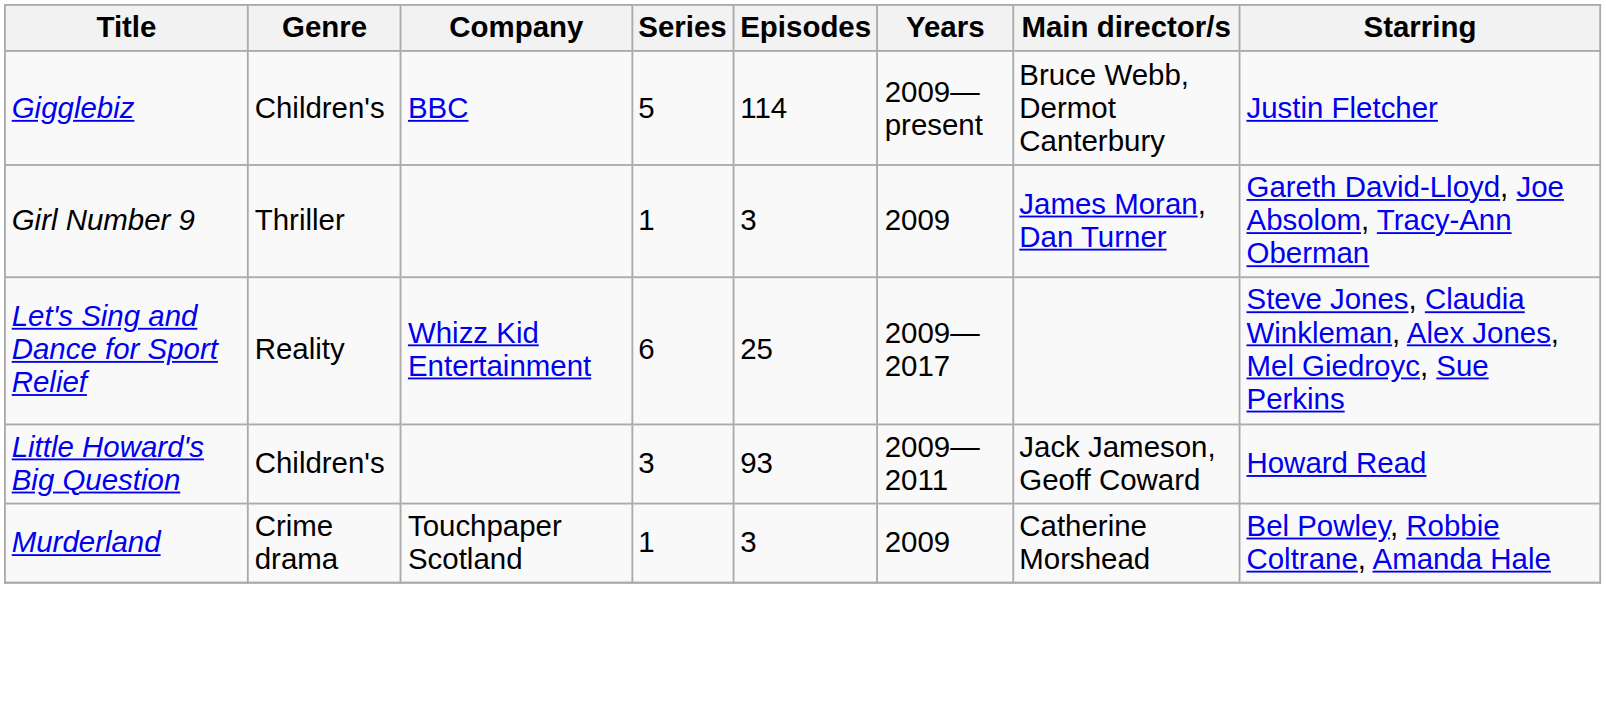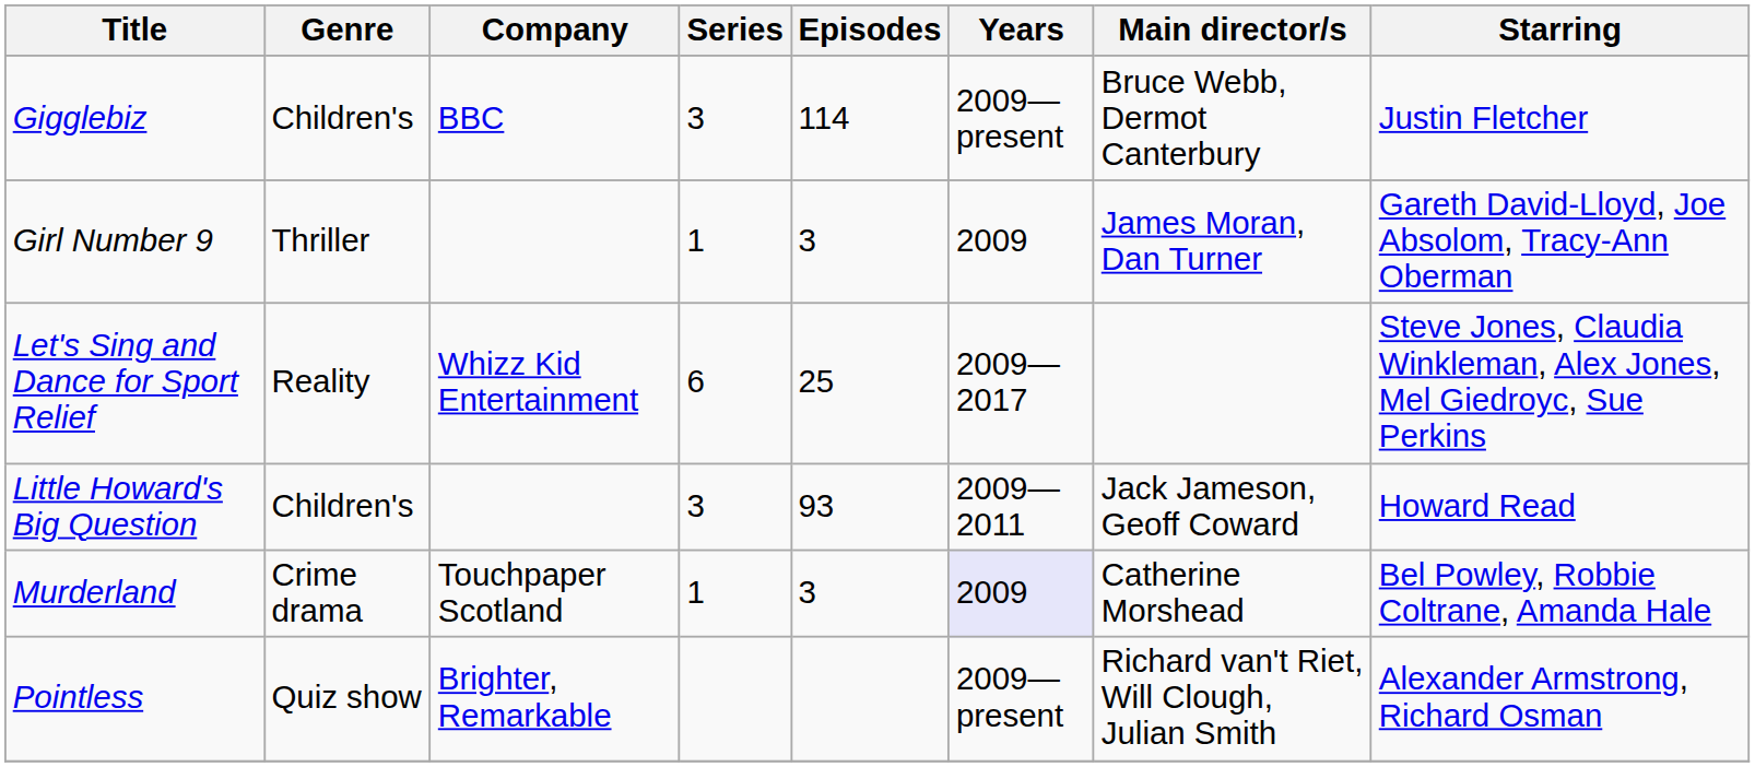 <table class="wikitable unsortable">
 <tr>
 <th>Title</th>
 <th>Genre</th>
 <th>Company</th>
 <th>Series</th>
 <th>Episodes</th>
 <th>Years</th>
 <th>Main director/s</th>
 <th>Starring</th>
 </tr>
 <tr>
 <td><em><a href='#'>Gigglebiz</a></em></td>
 <td>Children's</td>
 <td><a href='#'>BBC</a></td>
-<td>5</td>
+<td>3</td>
 <td>114</td>
 <td>2009—present</td>
 <td>Bruce Webb, Dermot Canterbury</td>
 <td><a href='#'>Justin Fletcher</a></td>
 </tr>
 <tr>
 <td><em>Girl Number 9</em></td>
 <td>Thriller</td>
 <td></td>
 <td>1</td>
 <td>3</td>
 <td>2009</td>
 <td><a href='#'>James Moran</a>, <a href='#'>Dan Turner</a></td>
 <td><a href='#'>Gareth David-Lloyd</a>, <a href='#'>Joe Absolom</a>, <a href='#'>Tracy-Ann Oberman</a></td>
 </tr>
 <tr>
 <td><em><a href='#'>Let's Sing and Dance for Sport Relief</a></em></td>
 <td>Reality</td>
 <td><a href='#'>Whizz Kid Entertainment</a></td>
 <td>6</td>
 <td>25</td>
 <td>2009—2017</td>
 <td></td>
 <td><a href='#'>Steve Jones</a>, <a href='#'>Claudia Winkleman</a>, <a href='#'>Alex Jones</a>, <a href='#'>Mel Giedroyc</a>, <a href='#'>Sue Perkins</a></td>
 </tr>
 <tr>
 <td><em><a href='#'>Little Howard's Big Question</a></em></td>
 <td>Children's</td>
 <td></td>
 <td>3</td>
 <td>93</td>
 <td>2009—2011</td>
 <td>Jack Jameson, Geoff Coward</td>
 <td><a href='#'>Howard Read</a></td>
 </tr>
 <tr>
 <td><em><a href='#'>Murderland</a></em></td>
 <td>Crime drama</td>
 <td>Touchpaper Scotland</td>
 <td>1</td>
 <td>3</td>
-<td>2009</td>
+<td style="background: lavender;">2009</td>
 <td>Catherine Morshead</td>
 <td><a href='#'>Bel Powley</a>, <a href='#'>Robbie Coltrane</a>, <a href='#'>Amanda Hale</a></td>
 </tr>
 <tr>
+<td><em><a href='#'>Pointless</a></em></td>
+<td>Quiz show</td>
+<td><a href='#'>Brighter</a>, <a href='#'>Remarkable</a></td>
+<td></td>
+<td></td>
+<td>2009—present</td>
+<td>Richard van't Riet, Will Clough, Julian Smith</td>
+<td><a href='#'>Alexander Armstrong</a>, <a href='#'>Richard Osman</a></td>
+</tr>
+<tr>
 </tr>
 </table>
